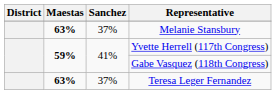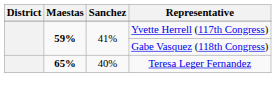 <table class=wikitable>
 <tr>
 <th>District</th>
 <th>Maestas</th>
 <th>Sanchez</th>
 <th>Representative</th>
 </tr>
 <tr align=center>
-</tr>
-<tr align=center>
-<th></th>
-<td><strong>63%</strong></td>
-<td>37%</td>
-<td><a href='#'>Melanie Stansbury</a></td>
 </tr>
 <tr align=center>
 <th rowspan=2 ></th>
 <td rowspan=2><strong>59%</strong></td>
 <td rowspan=2>41%</td>
 <td><a href='#'>Yvette Herrell</a> (<a href='#'>117th Congress</a>)</td>
 </tr>
 <tr align=center>
 <td><a href='#'>Gabe Vasquez</a> (<a href='#'>118th Congress</a>)</td>
 </tr>
 <tr align=center>
 <th></th>
-<td><strong>63%</strong></td>
-<td>37%</td>
+<td><strong>65%</strong></td>
+<td>40%</td>
 <td><a href='#'>Teresa Leger Fernandez</a></td>
 </tr>
 </table>
